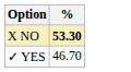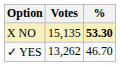 <table class="wikitable">
 <tr>
 <th>Option</th>
+<th>Votes</th>
 <th>%</th>
 </tr>
 <tr>
 <td style=background:#f8f1bd>X NO</td>
+<td style=background:#f8f1bd>15,135</td>
 <td style=background:#f8f1bd><strong>53.30</strong></td>
 </tr>
 <tr>
 <td>✓ YES</td>
+<td>13,262</td>
 <td>46.70</td>
 </tr>
 </table>
